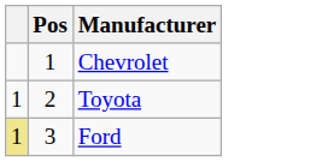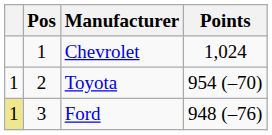 <table class="wikitable" style="font-size: 95%;">
 <tr>
 <th></th>
 <th>Pos</th>
 <th>Manufacturer</th>
+<th>Points</th>
 </tr>
 <tr>
 <td align="left"></td>
 <td style="text-align:center;">1</td>
 <td><a href='#'>Chevrolet</a></td>
+<td style="text-align:center;">1,024</td>
 </tr>
 <tr>
 <td align="left"> 1</td>
 <td style="text-align:center;">2</td>
 <td><a href='#'>Toyota</a></td>
+<td style="text-align:center;">954 (–70)</td>
 </tr>
 <tr>
 <td align="left" style="background: khaki;"> 1</td>
 <td style="text-align:center;">3</td>
 <td><a href='#'>Ford</a></td>
+<td style="text-align:center;">948 (–76)</td>
 </tr>
 </table>
